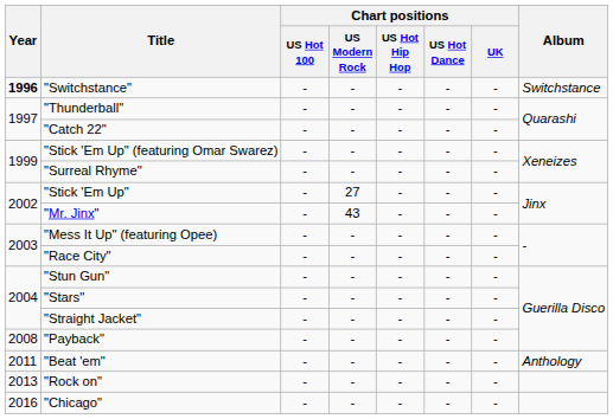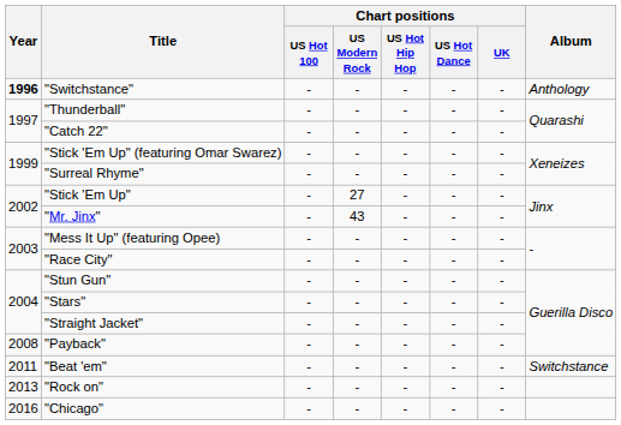 <table class="wikitable">
 <tr>
 <th rowspan="2">Year</th>
 <th rowspan="2">Title</th>
 <th colspan="5">Chart positions</th>
 <th rowspan="2">Album</th>
 </tr>
 <tr>
 <th width="50"><small>US <a href='#'>Hot 100</a></small></th>
 <th width="50"><small>US <a href='#'>Modern Rock</a></small></th>
 <th width="50"><small>US <a href='#'>Hot Hip Hop</a></small></th>
 <th width="50"><small>US <a href='#'>Hot Dance</a></small></th>
 <th width="50"><small><a href='#'>UK</a></small></th>
 </tr>
 <tr>
 <td><strong>1996</strong></td>
 <td>"Switchstance"</td>
 <td align="center">-</td>
 <td align="center">-</td>
 <td align="center">-</td>
 <td align="center">-</td>
 <td align="center">-</td>
-<td><em>Switchstance</em></td>
+<td rowspan="1"><em>Anthology</em></td>
 </tr>
 <tr>
 <td rowspan="2">1997</td>
 <td>"Thunderball"</td>
 <td align="center">-</td>
 <td align="center">-</td>
 <td align="center">-</td>
 <td align="center">-</td>
 <td align="center">-</td>
 <td rowspan="2"><em>Quarashi</em></td>
 </tr>
 <tr>
 <td>"Catch 22"</td>
 <td align="center">-</td>
 <td align="center">-</td>
 <td align="center">-</td>
 <td align="center">-</td>
 <td align="center">-</td>
 </tr>
 <tr>
 <td rowspan="2">1999</td>
 <td>"Stick 'Em Up" (featuring Omar Swarez)</td>
 <td align="center">-</td>
 <td align="center">-</td>
 <td align="center">-</td>
 <td align="center">-</td>
 <td align="center">-</td>
 <td rowspan="2"><em>Xeneizes</em></td>
 </tr>
 <tr>
 <td>"Surreal Rhyme"</td>
 <td align="center">-</td>
 <td align="center">-</td>
 <td align="center">-</td>
 <td align="center">-</td>
 <td align="center">-</td>
 </tr>
 <tr>
 <td rowspan="2">2002</td>
 <td>"Stick 'Em Up"</td>
 <td align="center">-</td>
 <td align="center">27</td>
 <td align="center">-</td>
 <td align="center">-</td>
 <td align="center">-</td>
 <td rowspan="2"><em>Jinx</em></td>
 </tr>
 <tr>
 <td>"<a href='#'>Mr. Jinx</a>"</td>
 <td align="center">-</td>
 <td align="center">43</td>
 <td align="center">-</td>
 <td align="center">-</td>
 <td align="center">-</td>
 </tr>
 <tr>
 <td rowspan="2">2003</td>
 <td>"Mess It Up" (featuring Opee)</td>
 <td align="center">-</td>
 <td align="center">-</td>
 <td align="center">-</td>
 <td align="center">-</td>
 <td align="center">-</td>
 <td rowspan="2">-</td>
 </tr>
 <tr>
 <td>"Race City"</td>
 <td align="center">-</td>
 <td align="center">-</td>
 <td align="center">-</td>
 <td align="center">-</td>
 <td align="center">-</td>
 </tr>
 <tr>
 <td rowspan="3">2004</td>
 <td>"Stun Gun"</td>
 <td align="center">-</td>
 <td align="center">-</td>
 <td align="center">-</td>
 <td align="center">-</td>
 <td align="center">-</td>
 <td rowspan="4"><em>Guerilla Disco</em></td>
 </tr>
 <tr>
 <td>"Stars"</td>
 <td align="center">-</td>
 <td align="center">-</td>
 <td align="center">-</td>
 <td align="center">-</td>
 <td align="center">-</td>
 </tr>
 <tr>
 <td>"Straight Jacket"</td>
 <td align="center">-</td>
 <td align="center">-</td>
 <td align="center">-</td>
 <td align="center">-</td>
 <td align="center">-</td>
 </tr>
 <tr>
 <td>2008</td>
 <td>"Payback"</td>
 <td align="center">-</td>
 <td align="center">-</td>
 <td align="center">-</td>
 <td align="center">-</td>
 <td align="center">-</td>
 </tr>
 <tr>
 <td>2011</td>
 <td>"Beat 'em"</td>
 <td align="center">-</td>
 <td align="center">-</td>
 <td align="center">-</td>
 <td align="center">-</td>
 <td align="center">-</td>
-<td rowspan="1"><em>Anthology</em></td>
+<td><em>Switchstance</em></td>
 </tr>
 <tr>
 <td>2013</td>
 <td>"Rock on"</td>
 <td align="center">-</td>
 <td align="center">-</td>
 <td align="center">-</td>
 <td align="center">-</td>
 <td align="center">-</td>
 <td rowspan="1"></td>
 </tr>
 <tr>
 <td>2016</td>
 <td>"Chicago"</td>
 <td align="center">-</td>
 <td align="center">-</td>
 <td align="center">-</td>
 <td align="center">-</td>
 <td align="center">-</td>
 <td rowspan="1"></td>
 </tr>
 </table>
